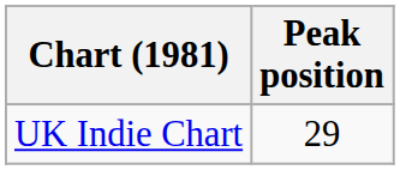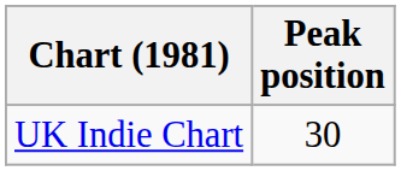 <table class="wikitable">
 <tr>
 <th>Chart (1981)</th>
 <th>Peak<br>position</th>
 </tr>
 <tr>
 <td><a href='#'>UK Indie Chart</a></td>
-<td style="text-align:center;">29</td>
+<td style="text-align:center;">30</td>
 </tr>
 </table>
